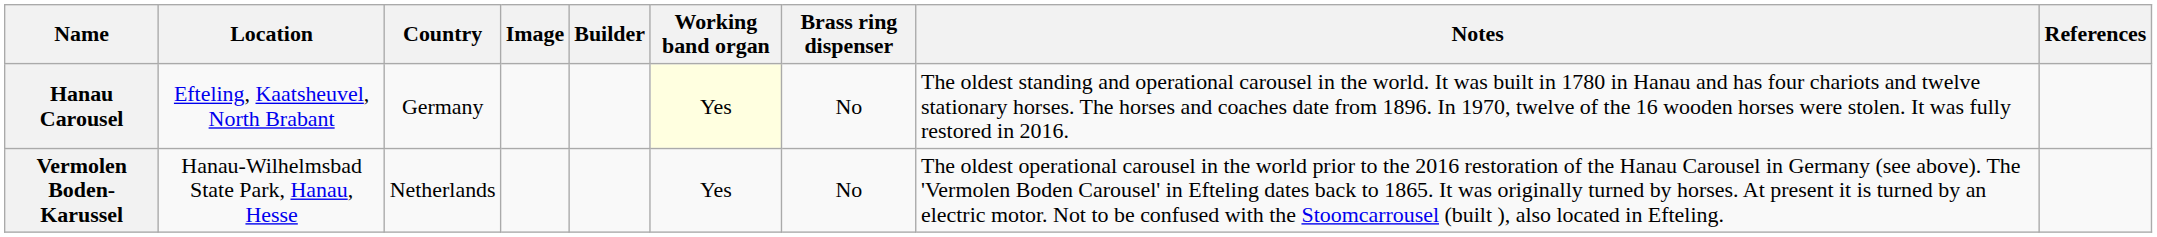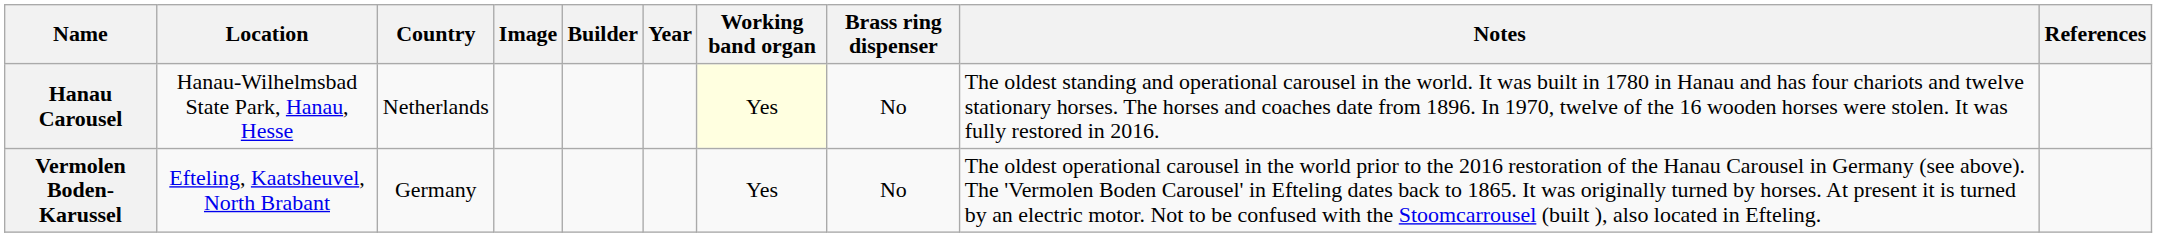 <table class="wikitable sortable" style="text-align:center">
 <tr>
 <th scope=col class="text">Name</th>
 <th scope=col class="text">Location</th>
 <th scope=col class="text">Country</th>
 <th scope=col class="unsortable">Image</th>
 <th scope=col class="text">Builder</th>
+<th scope=col class="date">Year</th>
 <th scope=col class="text">Working band organ</th>
 <th scope=col class="text">Brass ring dispenser</th>
 <th scope=col class="unsortable">Notes</th>
 <th scope=col class="unsortable">References</th>
 </tr>
 <tr>
 <th>Hanau Carousel</th>
-<td><a href='#'>Efteling</a>, <a href='#'>Kaatsheuvel</a>, <a href='#'>North Brabant</a></td>
-<td> Germany</td>
+<td>Hanau-Wilhelmsbad State Park, <a href='#'>Hanau</a>, <a href='#'>Hesse</a></td>
+<td> Netherlands</td>
+<td></td>
 <td></td>
 <td></td>
 <td style="background: lightyellow;">Yes</td>
 <td>No</td>
 <td style="text-align:left">The oldest standing and operational carousel in the world. It was built in 1780 in Hanau and has four chariots and twelve stationary horses. The horses and coaches date from 1896. In 1970, twelve of the 16 wooden horses were stolen. It was fully restored in 2016.</td>
 <td></td>
 </tr>
 <tr>
 <th>Vermolen Boden-Karussel</th>
-<td>Hanau-Wilhelmsbad State Park, <a href='#'>Hanau</a>, <a href='#'>Hesse</a></td>
-<td> Netherlands</td>
+<td><a href='#'>Efteling</a>, <a href='#'>Kaatsheuvel</a>, <a href='#'>North Brabant</a></td>
+<td> Germany</td>
+<td></td>
 <td></td>
 <td></td>
 <td>Yes</td>
 <td>No</td>
 <td style="text-align:left">The oldest operational carousel in the world prior to the 2016 restoration of the Hanau Carousel in Germany (see above). The 'Vermolen Boden Carousel' in Efteling dates back to 1865. It was originally turned by horses. At present it is turned by an electric motor. Not to be confused with the <a href='#'>Stoomcarrousel</a> (built ), also located in Efteling.</td>
 <td></td>
 </tr>
 </table>
